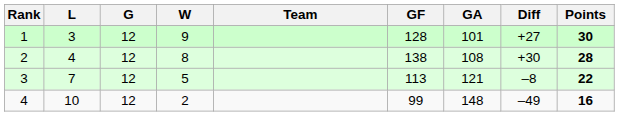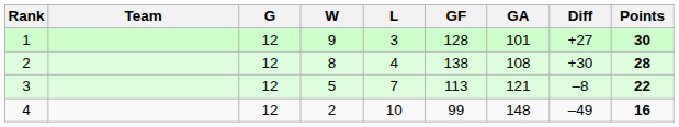 <table class=wikitable style="text-align:center">
 <tr>
 <th width="25">Rank</th>
-<th width="60">L</th>
+<th width="200">Team</th>
 <th width="60">G</th>
 <th width="60">W</th>
-<th width="200">Team</th>
+<th width="60">L</th>
 <th width="60">GF</th>
 <th width="60">GA</th>
 <th width="60">Diff</th>
 <th width="60">Points</th>
 </tr>
 <tr bgcolor=#CCFFCC>
 <td>1</td>
-<td>3</td>
+<td align=left></td>
 <td>12</td>
 <td>9</td>
-<td align=left></td>
+<td>3</td>
 <td>128</td>
 <td>101</td>
 <td>+27</td>
 <td><strong>30</strong></td>
 </tr>
 <tr bgcolor=#DDFFDD>
 <td>2</td>
-<td>4</td>
+<td align=left></td>
 <td>12</td>
 <td>8</td>
-<td align=left></td>
+<td>4</td>
 <td>138</td>
 <td>108</td>
 <td>+30</td>
 <td><strong>28</strong></td>
 </tr>
 <tr bgcolor=#DDFFDD>
 <td>3</td>
-<td>7</td>
+<td align=left></td>
 <td>12</td>
 <td>5</td>
-<td align=left></td>
+<td>7</td>
 <td>113</td>
 <td>121</td>
 <td>–8</td>
 <td><strong>22</strong></td>
 </tr>
 <tr>
 <td>4</td>
-<td>10</td>
+<td align=left></td>
 <td>12</td>
 <td>2</td>
-<td align=left></td>
+<td>10</td>
 <td>99</td>
 <td>148</td>
 <td>–49</td>
 <td><strong>16</strong></td>
 </tr>
 </table>
